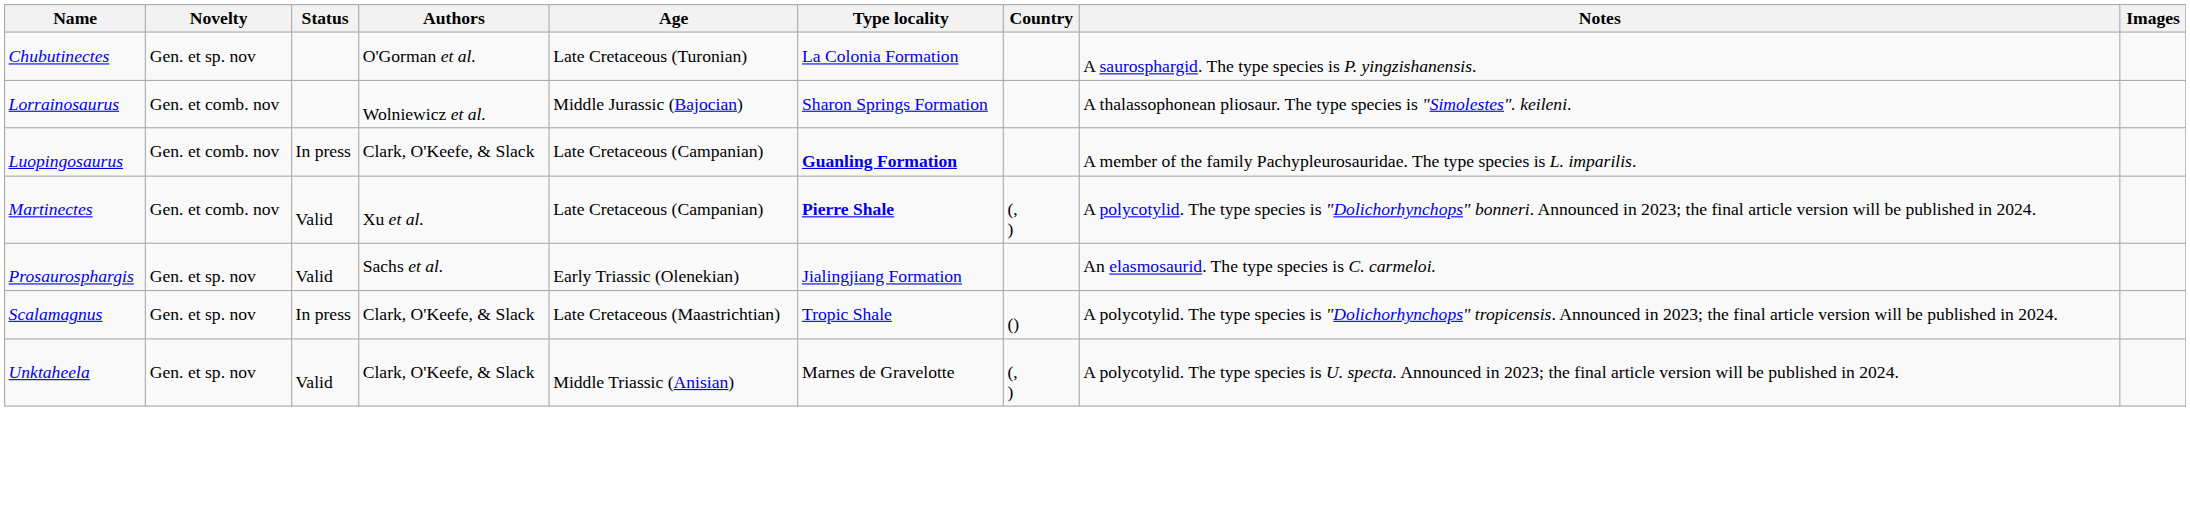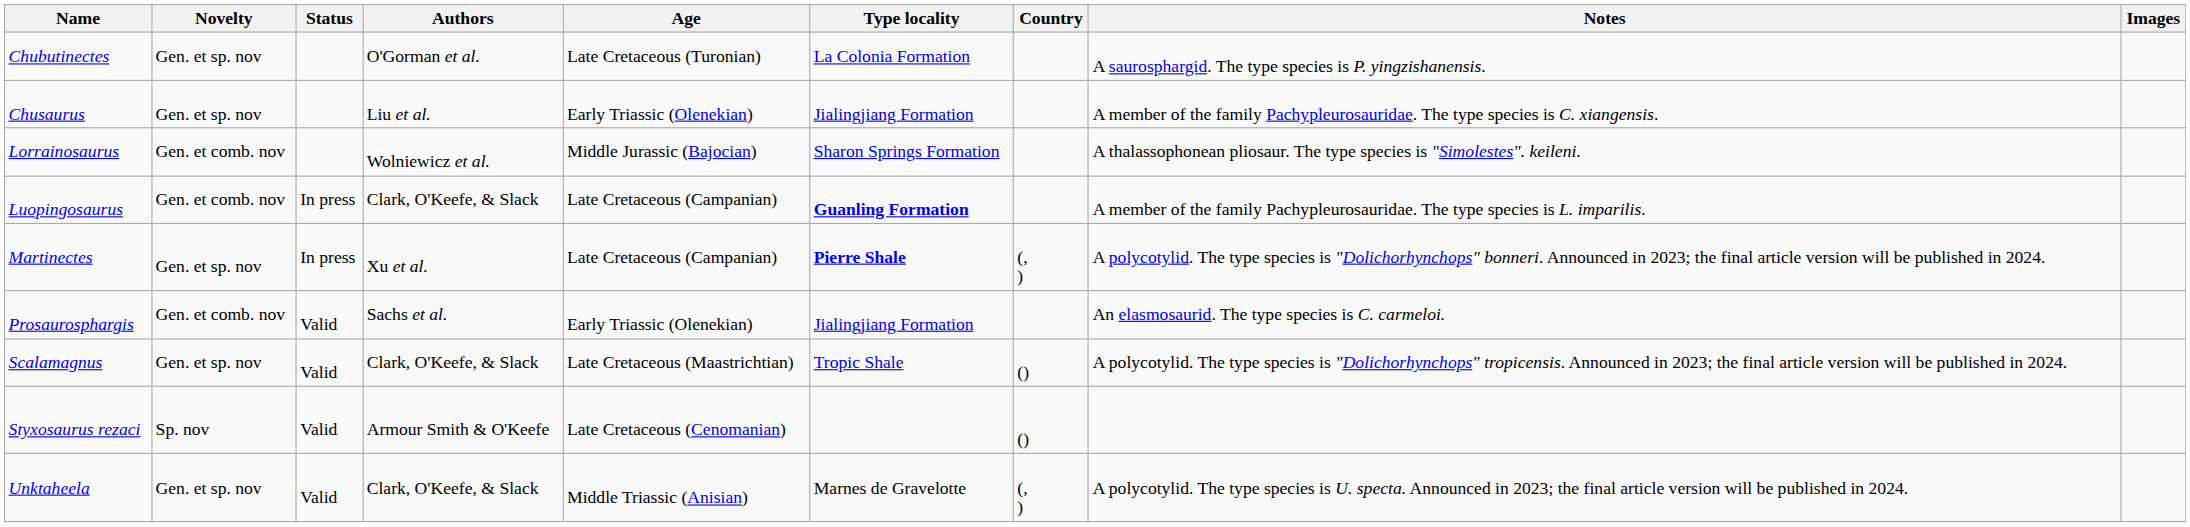 <table class="wikitable sortable" align="center" width="100%">
 <tr>
 <th>Name</th>
 <th>Novelty</th>
 <th>Status</th>
 <th>Authors</th>
 <th>Age</th>
 <th>Type locality</th>
 <th>Country</th>
 <th>Notes</th>
 <th>Images</th>
 </tr>
 <tr>
 <td><em><a href='#'>Chubutinectes</a></em></td>
 <td>Gen. et sp. nov</td>
 <td></td>
 <td>O'Gorman <em>et al.</em></td>
 <td>Late Cretaceous (Turonian)</td>
 <td><a href='#'>La Colonia Formation</a></td>
 <td></td>
 <td><br>A <a href='#'>saurosphargid</a>. The type species is <em>P. yingzishanensis</em>.</td>
+<td></td>
+</tr>
+<tr>
+<td><br><em><a href='#'>Chusaurus</a></em></td>
+<td><br>Gen. et sp. nov</td>
+<td></td>
+<td><br>Liu <em>et al.</em></td>
+<td><br>Early Triassic (<a href='#'>Olenekian</a>)</td>
+<td><br><a href='#'>Jialingjiang Formation</a></td>
+<td><br></td>
+<td><br>A member of the family <a href='#'>Pachypleurosauridae</a>. The type species is <em>C. xiangensis</em>.</td>
 <td></td>
 </tr>
 <tr>
 <td><em><a href='#'>Lorrainosaurus</a></em></td>
 <td>Gen. et comb. nov</td>
 <td></td>
 <td><br>Wolniewicz <em>et al.</em></td>
 <td>Middle Jurassic (<a href='#'>Bajocian</a>)</td>
 <td><a href='#'>Sharon Springs Formation</a></td>
 <td></td>
 <td>A thalassophonean pliosaur. The type species is <em>"<a href='#'>Simolestes</a>". keileni</em>.</td>
 <td></td>
 </tr>
 <tr>
 <td><br><em><a href='#'>Luopingosaurus</a></em></td>
 <td>Gen. et comb. nov</td>
 <td>In press</td>
 <td>Clark, O'Keefe, & Slack</td>
 <td>Late Cretaceous (Campanian)</td>
 <td><strong><br><a href='#'>Guanling Formation</a></strong></td>
 <td><br></td>
 <td><br>A member of the family Pachypleurosauridae. The type species is <em>L. imparilis</em>.</td>
 <td><br></td>
 </tr>
 <tr>
 <td><em><a href='#'>Martinectes</a></em></td>
-<td>Gen. et comb. nov</td>
-<td><br>Valid</td>
+<td><br>Gen. et sp. nov</td>
+<td>In press</td>
 <td><br>Xu <em>et al.</em></td>
 <td>Late Cretaceous (Campanian)</td>
 <td><strong><a href='#'>Pierre Shale</a></strong></td>
 <td><br>(,<br>)</td>
 <td>A <a href='#'>polycotylid</a>. The type species is <em>"<a href='#'>Dolichorhynchops</a>" bonneri</em>. Announced in 2023; the final article version will be published in 2024.</td>
 <td></td>
 </tr>
 <tr>
 <td><br><em><a href='#'>Prosaurosphargis</a></em></td>
-<td><br>Gen. et sp. nov</td>
+<td>Gen. et comb. nov</td>
 <td><br>Valid</td>
 <td>Sachs <em>et al.</em></td>
 <td><br>Early Triassic (Olenekian)</td>
 <td><br><a href='#'>Jialingjiang Formation</a></td>
 <td><br></td>
 <td>An <a href='#'>elasmosaurid</a>. The type species is <em>C. carmeloi.</em></td>
 <td></td>
 </tr>
 <tr>
 <td><em><a href='#'>Scalamagnus</a></em></td>
 <td>Gen. et sp. nov</td>
-<td>In press</td>
+<td><br>Valid</td>
 <td>Clark, O'Keefe, & Slack</td>
 <td>Late Cretaceous (Maastrichtian)</td>
 <td><a href='#'>Tropic Shale</a></td>
 <td><br>()</td>
 <td>A polycotylid. The type species is <em>"<a href='#'>Dolichorhynchops</a>" tropicensis</em>. Announced in 2023; the final article version will be published in 2024.</td>
+<td></td>
+</tr>
+<tr>
+<td><br><em><a href='#'>Styxosaurus rezaci</a></em></td>
+<td><br>Sp. nov</td>
+<td><br>Valid</td>
+<td><br>Armour Smith & O'Keefe</td>
+<td><br>Late Cretaceous (<a href='#'>Cenomanian</a>)</td>
+<td></td>
+<td><br><br>()</td>
+<td></td>
 <td></td>
 </tr>
 <tr>
 <td><em><a href='#'>Unktaheela</a></em></td>
 <td>Gen. et sp. nov</td>
 <td><br>Valid</td>
 <td>Clark, O'Keefe, & Slack</td>
 <td><br>Middle Triassic (<a href='#'>Anisian</a>)</td>
 <td>Marnes de Gravelotte</td>
 <td><br>(,<br>)</td>
 <td>A polycotylid. The type species is <em>U. specta.</em> Announced in 2023; the final article version will be published in 2024.</td>
 <td></td>
 </tr>
 </table>
